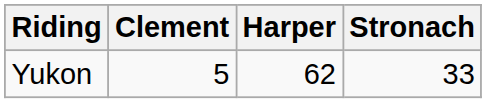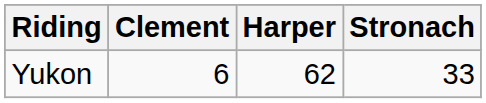 <table class="wikitable">
 <tr>
 <th>Riding</th>
 <th>Clement</th>
 <th>Harper</th>
 <th>Stronach</th>
 </tr>
 <tr>
 <td>Yukon</td>
-<td style="text-align:right;">5</td>
+<td style="text-align:right;">6</td>
 <td style="text-align:right;">62</td>
 <td style="text-align:right;">33</td>
 </tr>
 </table>
